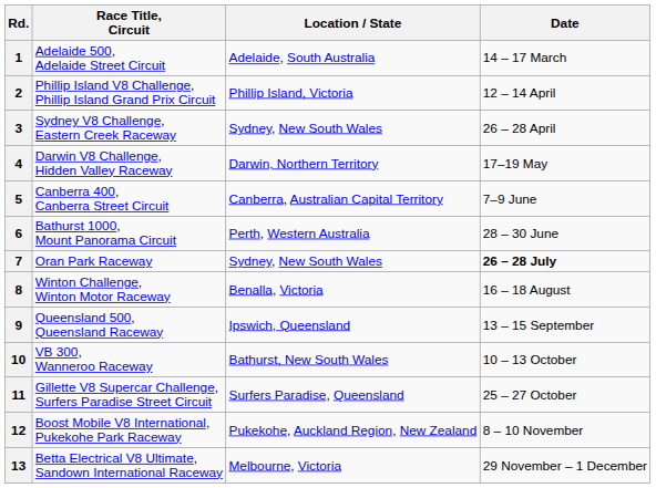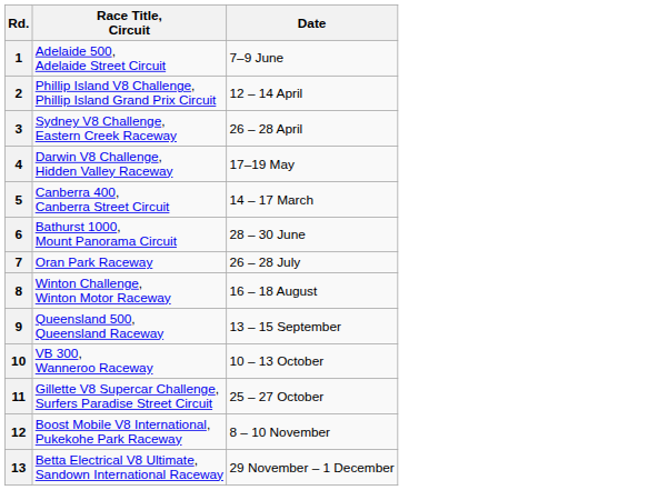 <table class="wikitable" style="font-size: 90%">
 <tr>
 <th>Rd.</th>
 <th>Race Title,<br>Circuit</th>
-<th>Location / State</th>
 <th>Date</th>
 </tr>
 <tr>
 <th>1</th>
 <td><a href='#'>Adelaide 500</a>,<br> <a href='#'>Adelaide Street Circuit</a></td>
-<td><a href='#'>Adelaide</a>, <a href='#'>South Australia</a></td>
-<td>14 – 17 March</td>
+<td>7–9 June</td>
 </tr>
 <tr>
 <th>2</th>
 <td><a href='#'>Phillip Island V8 Challenge</a>,<br><a href='#'>Phillip Island Grand Prix Circuit</a></td>
-<td><a href='#'>Phillip Island, Victoria</a></td>
 <td>12 – 14 April</td>
 </tr>
 <tr>
 <th>3</th>
 <td><a href='#'>Sydney V8 Challenge</a>,<br><a href='#'>Eastern Creek Raceway</a></td>
-<td><a href='#'>Sydney</a>, <a href='#'>New South Wales</a></td>
 <td>26 – 28 April</td>
 </tr>
 <tr>
 <th>4</th>
 <td><a href='#'>Darwin V8 Challenge</a>,<br><a href='#'>Hidden Valley Raceway</a></td>
-<td><a href='#'>Darwin, Northern Territory</a></td>
 <td>17–19 May</td>
 </tr>
 <tr>
 <th>5</th>
 <td><a href='#'>Canberra 400</a>,<br><a href='#'>Canberra Street Circuit</a></td>
-<td><a href='#'>Canberra</a>, <a href='#'>Australian Capital Territory</a></td>
-<td>7–9 June</td>
+<td>14 – 17 March</td>
 </tr>
 <tr>
 <th>6</th>
 <td><a href='#'>Bathurst 1000</a>,<br><a href='#'>Mount Panorama Circuit</a></td>
-<td><a href='#'>Perth</a>, <a href='#'>Western Australia</a></td>
 <td>28 – 30 June</td>
 </tr>
 <tr>
 <th>7</th>
 <td><a href='#'>Oran Park Raceway</a></td>
-<td><a href='#'>Sydney</a>, <a href='#'>New South Wales</a></td>
-<td><strong>26 – 28 July</strong></td>
+<td>26 – 28 July</td>
 </tr>
 <tr>
 <th>8</th>
 <td><a href='#'>Winton Challenge</a>,<br><a href='#'>Winton Motor Raceway</a></td>
-<td><a href='#'>Benalla</a>, <a href='#'>Victoria</a></td>
 <td>16 – 18 August</td>
 </tr>
 <tr>
 <th>9</th>
 <td><a href='#'>Queensland 500</a>,<br><a href='#'>Queensland Raceway</a></td>
-<td><a href='#'>Ipswich, Queensland</a></td>
 <td>13 – 15 September</td>
 </tr>
 <tr>
 <th>10</th>
 <td><a href='#'>VB 300</a>,<br><a href='#'>Wanneroo Raceway</a></td>
-<td><a href='#'>Bathurst, New South Wales</a></td>
 <td>10 – 13 October</td>
 </tr>
 <tr>
 <th>11</th>
 <td><a href='#'>Gillette V8 Supercar Challenge</a>,<br><a href='#'>Surfers Paradise Street Circuit</a></td>
-<td><a href='#'>Surfers Paradise</a>, <a href='#'>Queensland</a></td>
 <td>25 – 27 October</td>
 </tr>
 <tr>
 <th>12</th>
 <td><a href='#'>Boost Mobile V8 International</a>,<br><a href='#'>Pukekohe Park Raceway</a></td>
-<td><a href='#'>Pukekohe</a>, <a href='#'>Auckland Region</a>, <a href='#'>New Zealand</a></td>
 <td>8 – 10 November</td>
 </tr>
 <tr>
 <th>13</th>
 <td><a href='#'>Betta Electrical V8 Ultimate</a>,<br> <a href='#'>Sandown International Raceway</a></td>
-<td><a href='#'>Melbourne</a>, <a href='#'>Victoria</a></td>
 <td>29 November – 1 December</td>
 </tr>
 </table>
